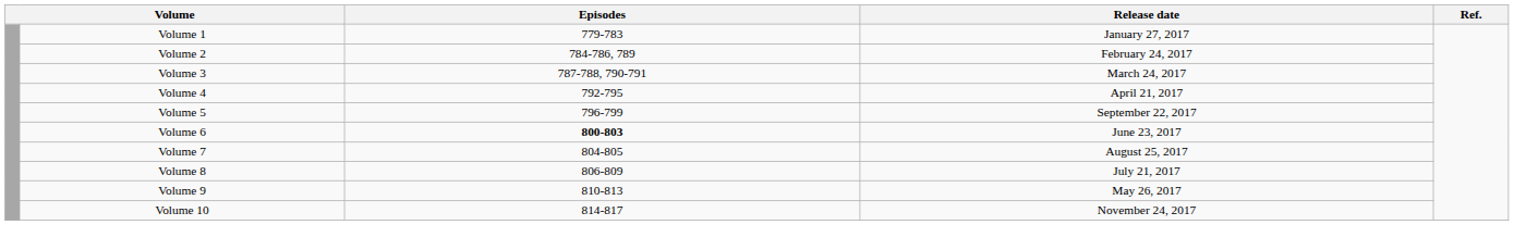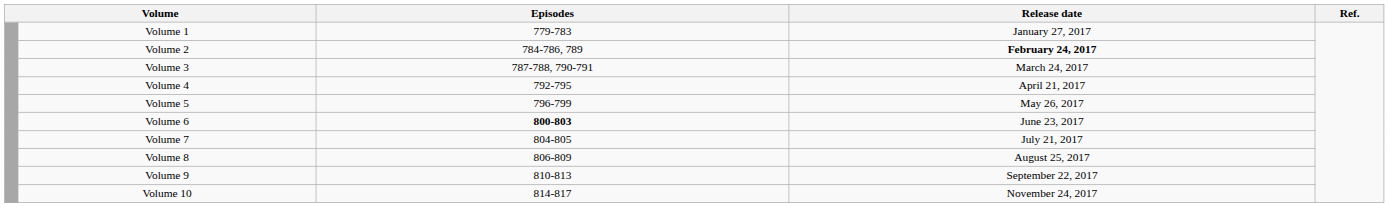 <table class="wikitable" style="text-align: center; width: 98%;">
 <tr>
 <th colspan="2" scope="column">Volume</th>
 <th scope="column">Episodes</th>
 <th scope="column">Release date</th>
 <th scope="column" width="5%">Ref.</th>
 </tr>
 <tr>
 <td rowspan="10" width="1%" style="background: #A7A7A7;"></td>
 <td>Volume 1</td>
 <td>779-783</td>
 <td>January 27, 2017</td>
 <td rowspan="10"></td>
 </tr>
 <tr>
 <td>Volume 2</td>
 <td>784-786, 789</td>
-<td>February 24, 2017</td>
+<td><strong>February 24, 2017</strong></td>
 </tr>
 <tr>
 <td>Volume 3</td>
 <td>787-788, 790-791</td>
 <td>March 24, 2017</td>
 </tr>
 <tr>
 <td>Volume 4</td>
 <td>792-795</td>
 <td>April 21, 2017</td>
 </tr>
 <tr>
 <td>Volume 5</td>
 <td>796-799</td>
-<td>September 22, 2017</td>
+<td>May 26, 2017</td>
 </tr>
 <tr>
 <td>Volume 6</td>
 <td><strong>800-803</strong></td>
 <td>June 23, 2017</td>
 </tr>
 <tr>
 <td>Volume 7</td>
 <td>804-805</td>
-<td>August 25, 2017</td>
+<td>July 21, 2017</td>
 </tr>
 <tr>
 <td>Volume 8</td>
 <td>806-809</td>
-<td>July 21, 2017</td>
+<td>August 25, 2017</td>
 </tr>
 <tr>
 <td>Volume 9</td>
 <td>810-813</td>
-<td>May 26, 2017</td>
+<td>September 22, 2017</td>
 </tr>
 <tr>
 <td>Volume 10</td>
 <td>814-817</td>
 <td>November 24, 2017</td>
 </tr>
 </table>
